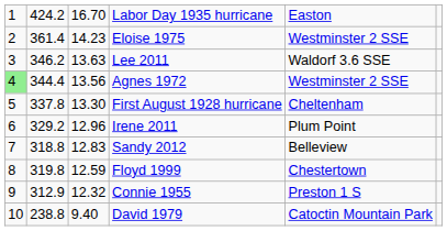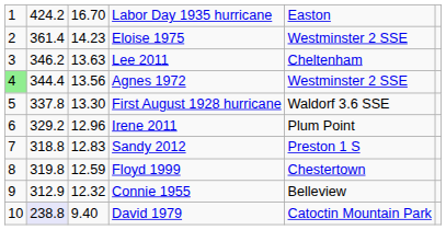 <table class="wikitable">
 <tr>
 <td>1</td>
 <td>424.2</td>
 <td>16.70</td>
 <td><a href='#'>Labor Day 1935 hurricane</a></td>
 <td><a href='#'>Easton</a></td>
 <td></td>
 </tr>
 <tr>
 <td>2</td>
 <td>361.4</td>
 <td>14.23</td>
 <td><a href='#'>Eloise 1975</a></td>
 <td><a href='#'>Westminster 2 SSE</a></td>
 <td></td>
 </tr>
 <tr>
 <td>3</td>
 <td>346.2</td>
 <td>13.63</td>
 <td><a href='#'>Lee 2011</a></td>
-<td>Waldorf 3.6 SSE</td>
+<td><a href='#'>Cheltenham</a></td>
 <td></td>
 </tr>
 <tr>
 <td style="background: lightgreen;">4</td>
 <td>344.4</td>
 <td>13.56</td>
 <td><a href='#'>Agnes 1972</a></td>
 <td><a href='#'>Westminster 2 SSE</a></td>
 <td></td>
 </tr>
 <tr>
 <td>5</td>
 <td>337.8</td>
 <td>13.30</td>
 <td><a href='#'>First August 1928 hurricane</a></td>
-<td><a href='#'>Cheltenham</a></td>
+<td>Waldorf 3.6 SSE</td>
 <td></td>
 </tr>
 <tr>
 <td>6</td>
 <td>329.2</td>
 <td>12.96</td>
 <td><a href='#'>Irene 2011</a></td>
 <td>Plum Point</td>
 <td></td>
 </tr>
 <tr>
 <td>7</td>
 <td>318.8</td>
 <td>12.83</td>
 <td><a href='#'>Sandy 2012</a></td>
-<td>Belleview</td>
+<td><a href='#'>Preston 1 S</a></td>
 <td></td>
 </tr>
 <tr>
 <td>8</td>
 <td>319.8</td>
 <td>12.59</td>
 <td><a href='#'>Floyd 1999</a></td>
 <td><a href='#'>Chestertown</a></td>
 <td></td>
 </tr>
 <tr>
 <td>9</td>
 <td>312.9</td>
 <td>12.32</td>
 <td><a href='#'>Connie 1955</a></td>
-<td><a href='#'>Preston 1 S</a></td>
+<td>Belleview</td>
 <td></td>
 </tr>
 <tr>
 <td>10</td>
-<td>238.8</td>
+<td style="background: lavender;">238.8</td>
 <td>9.40</td>
 <td><a href='#'>David 1979</a></td>
 <td><a href='#'>Catoctin Mountain Park</a></td>
 <td></td>
 </tr>
 </table>
